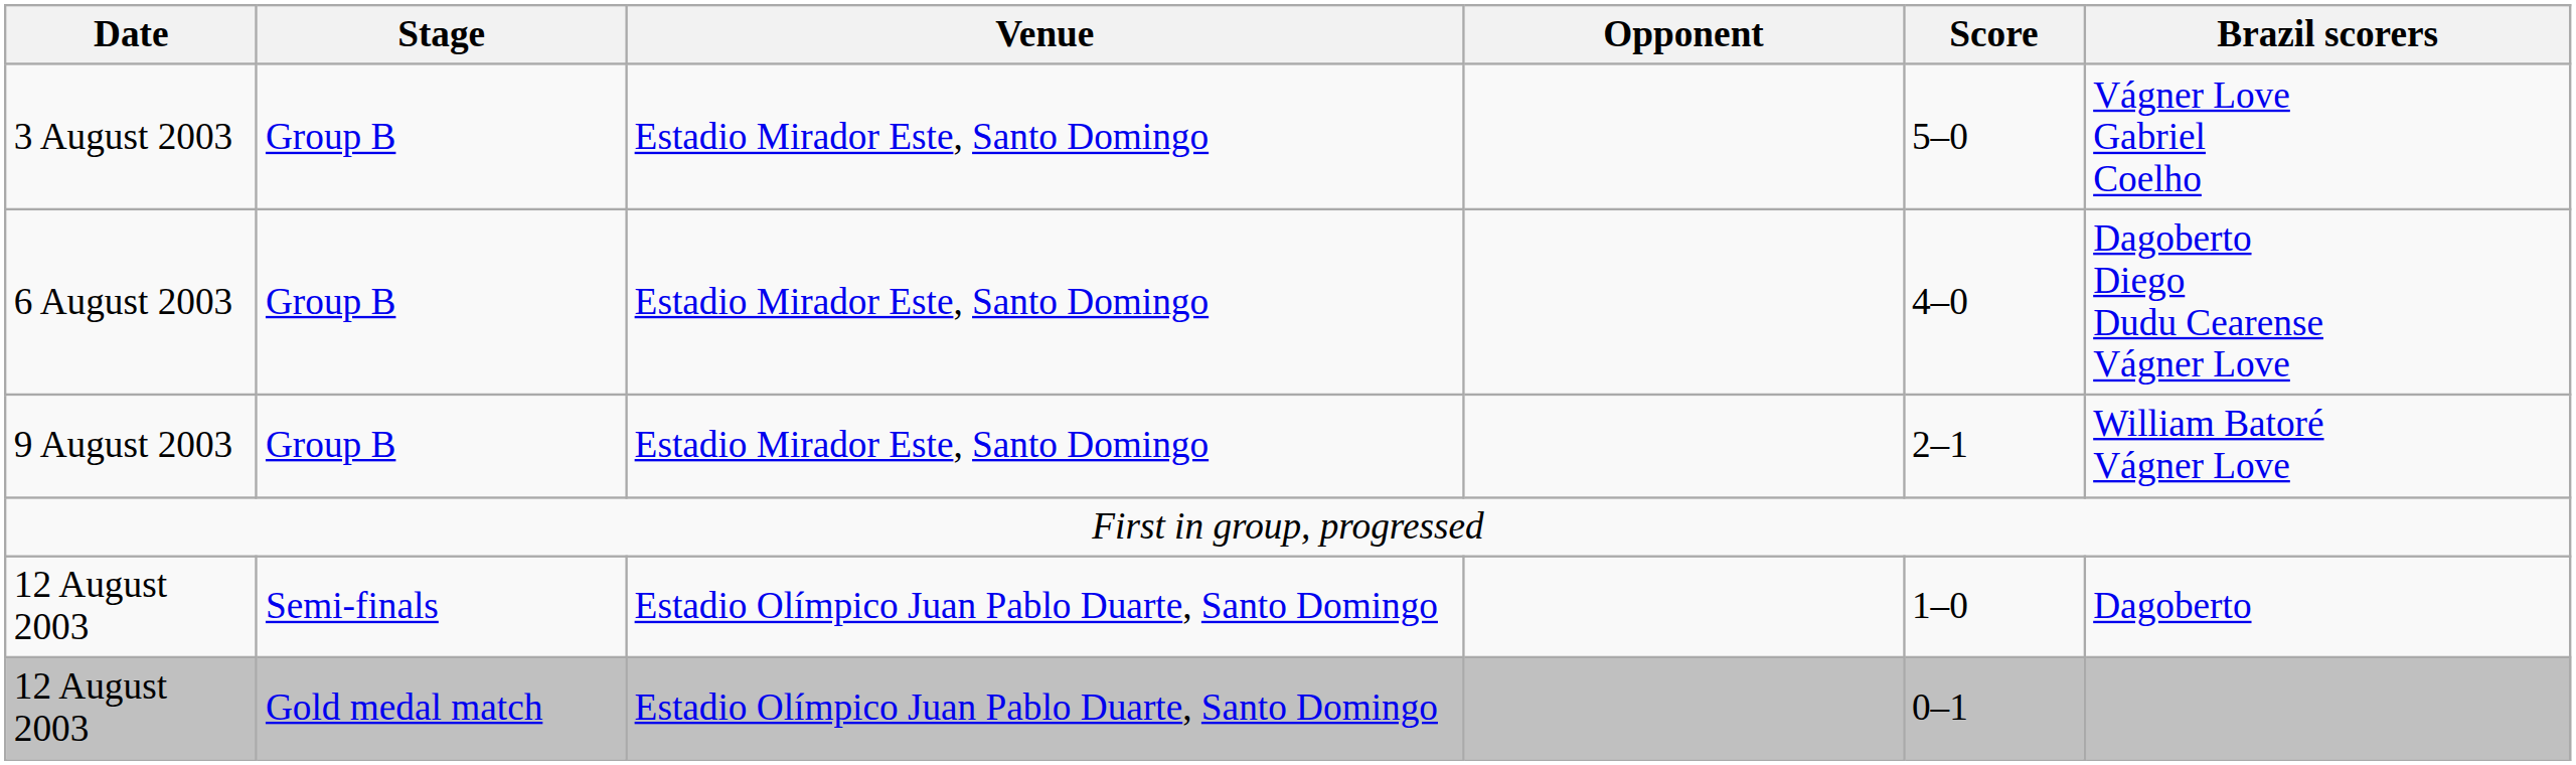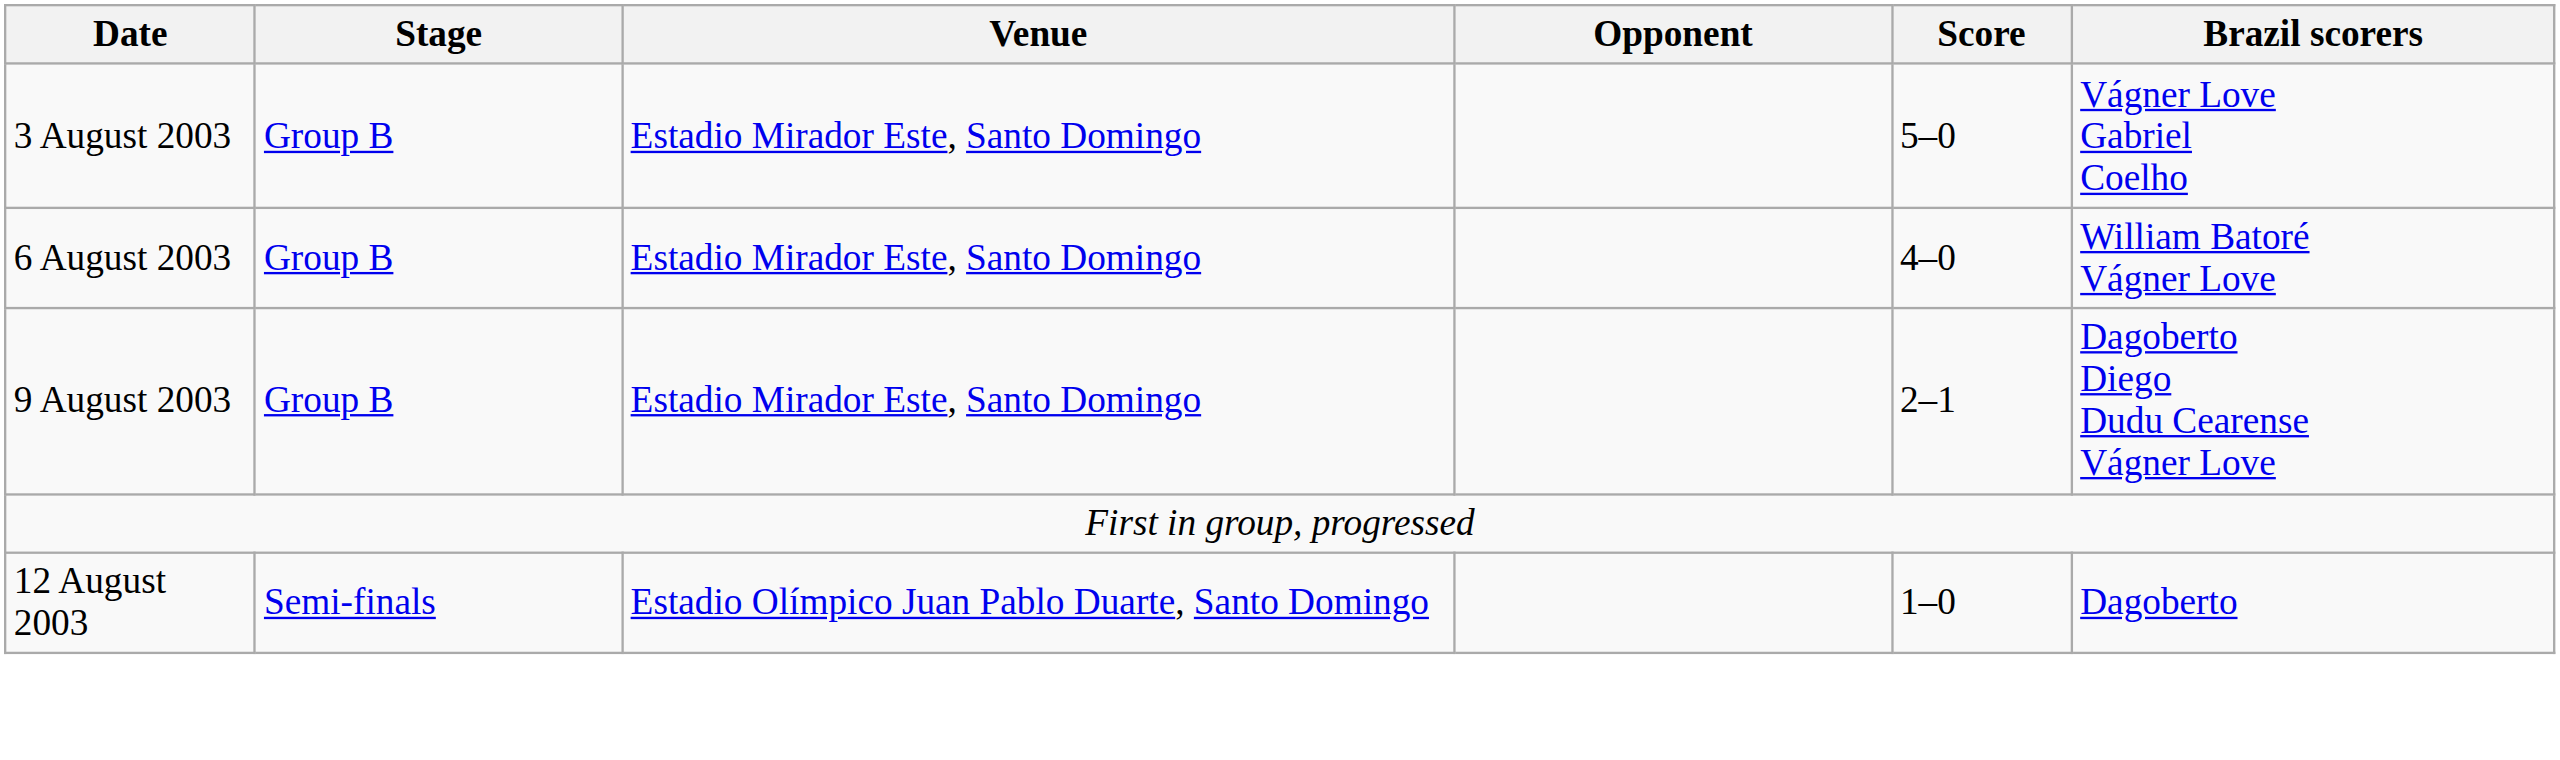 <table class="wikitable">
 <tr>
 <th width=100px>Date</th>
 <th width=150px>Stage</th>
 <th width=350px>Venue</th>
 <th width=180px>Opponent</th>
 <th width=70px>Score</th>
 <th width=200px>Brazil scorers</th>
 </tr>
 <tr>
 <td>3 August 2003</td>
 <td><a href='#'>Group B</a></td>
 <td><a href='#'>Estadio Mirador Este</a>, <a href='#'>Santo Domingo</a></td>
 <td></td>
 <td>5–0</td>
 <td><a href='#'>Vágner Love</a>  <br> <a href='#'>Gabriel</a>  <br> <a href='#'>Coelho</a> </td>
 </tr>
 <tr>
 <td>6 August 2003</td>
 <td><a href='#'>Group B</a></td>
 <td><a href='#'>Estadio Mirador Este</a>, <a href='#'>Santo Domingo</a></td>
 <td></td>
 <td>4–0</td>
-<td><a href='#'>Dagoberto</a>  <br> <a href='#'>Diego</a>  <br> <a href='#'>Dudu Cearense</a>  <br> <a href='#'>Vágner Love</a> </td>
+<td><a href='#'>William Batoré</a>  <br> <a href='#'>Vágner Love</a> </td>
 </tr>
 <tr>
 <td>9 August 2003</td>
 <td><a href='#'>Group B</a></td>
 <td><a href='#'>Estadio Mirador Este</a>, <a href='#'>Santo Domingo</a></td>
 <td></td>
 <td>2–1</td>
-<td><a href='#'>William Batoré</a>  <br> <a href='#'>Vágner Love</a> </td>
+<td><a href='#'>Dagoberto</a>  <br> <a href='#'>Diego</a>  <br> <a href='#'>Dudu Cearense</a>  <br> <a href='#'>Vágner Love</a> </td>
 </tr>
 <tr>
 <td colspan="6" style="text-align:center;"><em>First in group, progressed</em></td>
 </tr>
 <tr>
 <td>12 August 2003</td>
 <td><a href='#'>Semi-finals</a></td>
 <td><a href='#'>Estadio Olímpico Juan Pablo Duarte</a>, <a href='#'>Santo Domingo</a></td>
 <td></td>
 <td>1–0</td>
 <td><a href='#'>Dagoberto</a> </td>
 </tr>
-<tr style="background:silver;">
-<td>12 August 2003</td>
-<td><a href='#'>Gold medal match</a></td>
-<td><a href='#'>Estadio Olímpico Juan Pablo Duarte</a>, <a href='#'>Santo Domingo</a></td>
-<td></td>
-<td>0–1</td>
-<td></td>
-</tr>
 </table>
